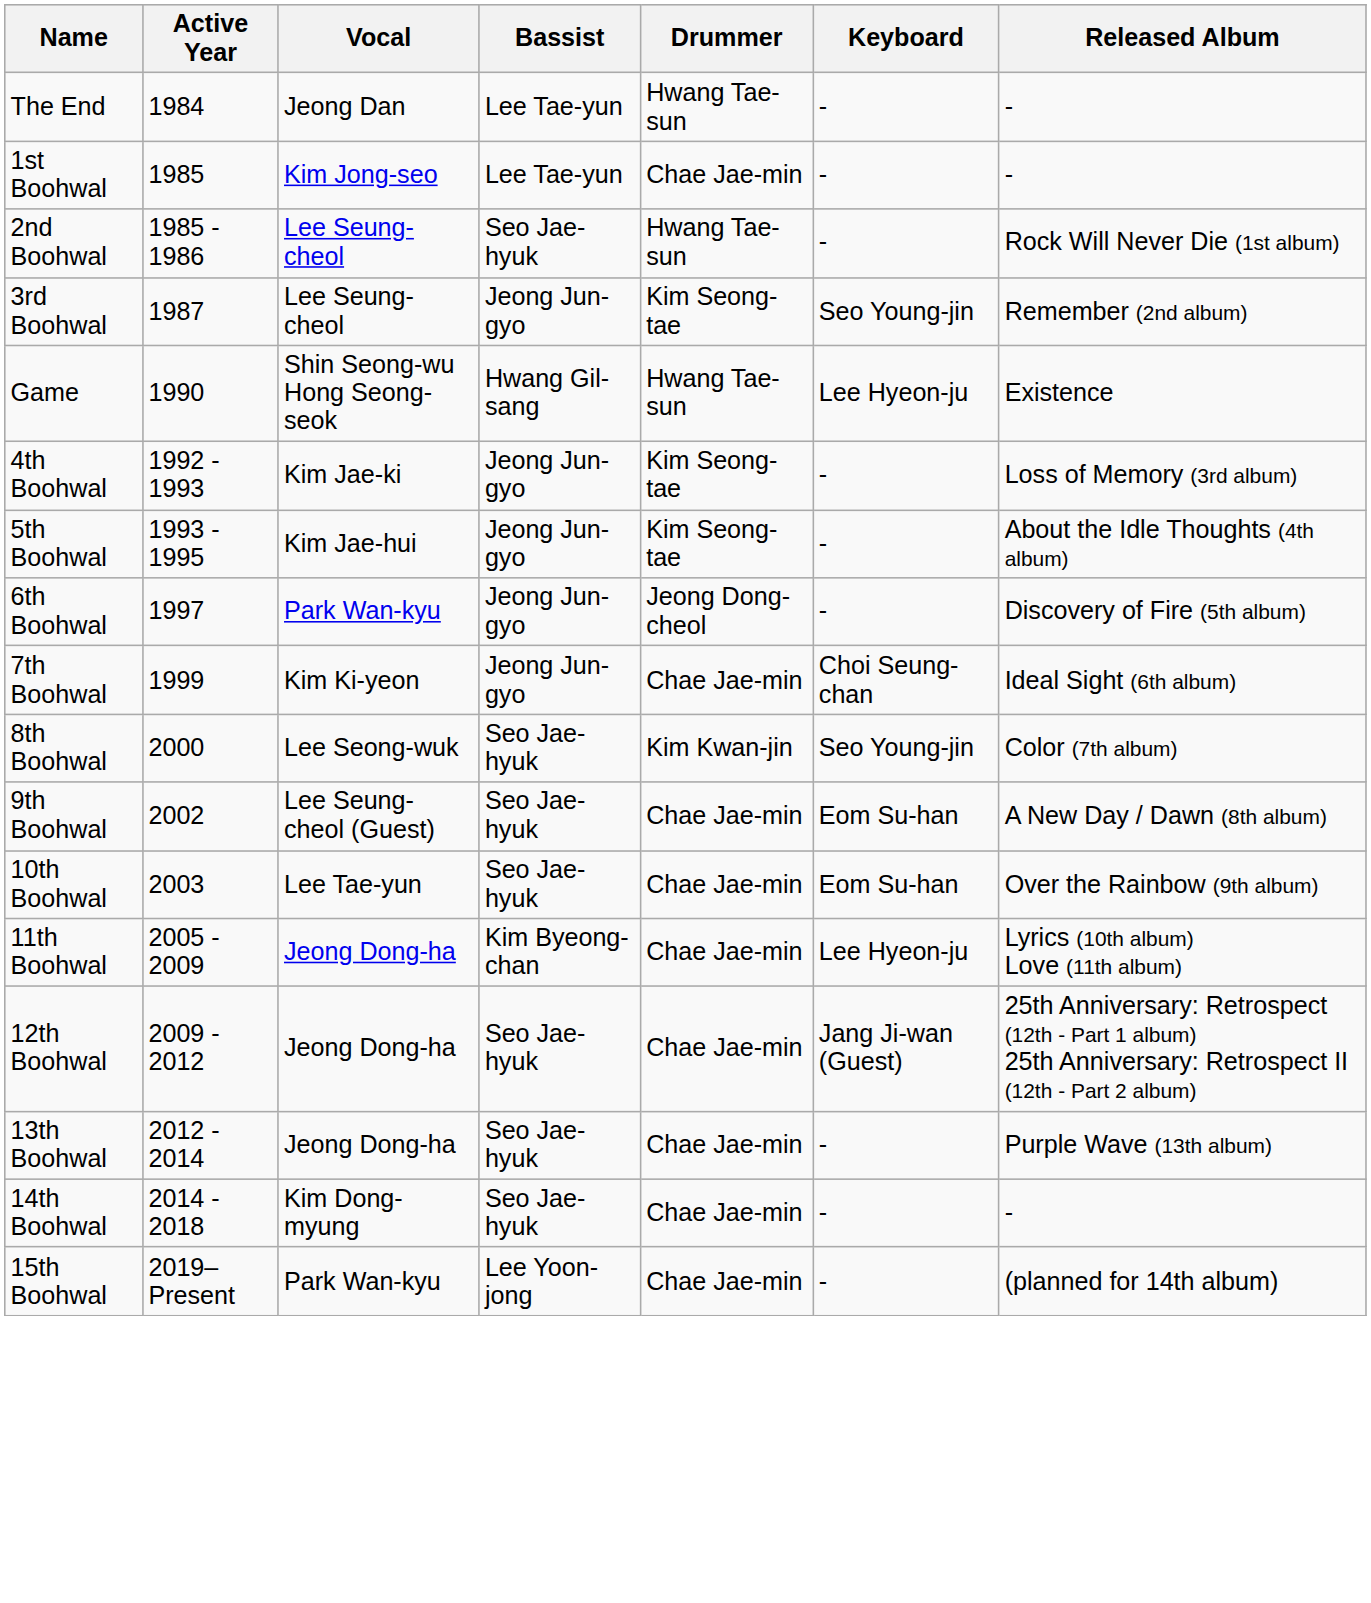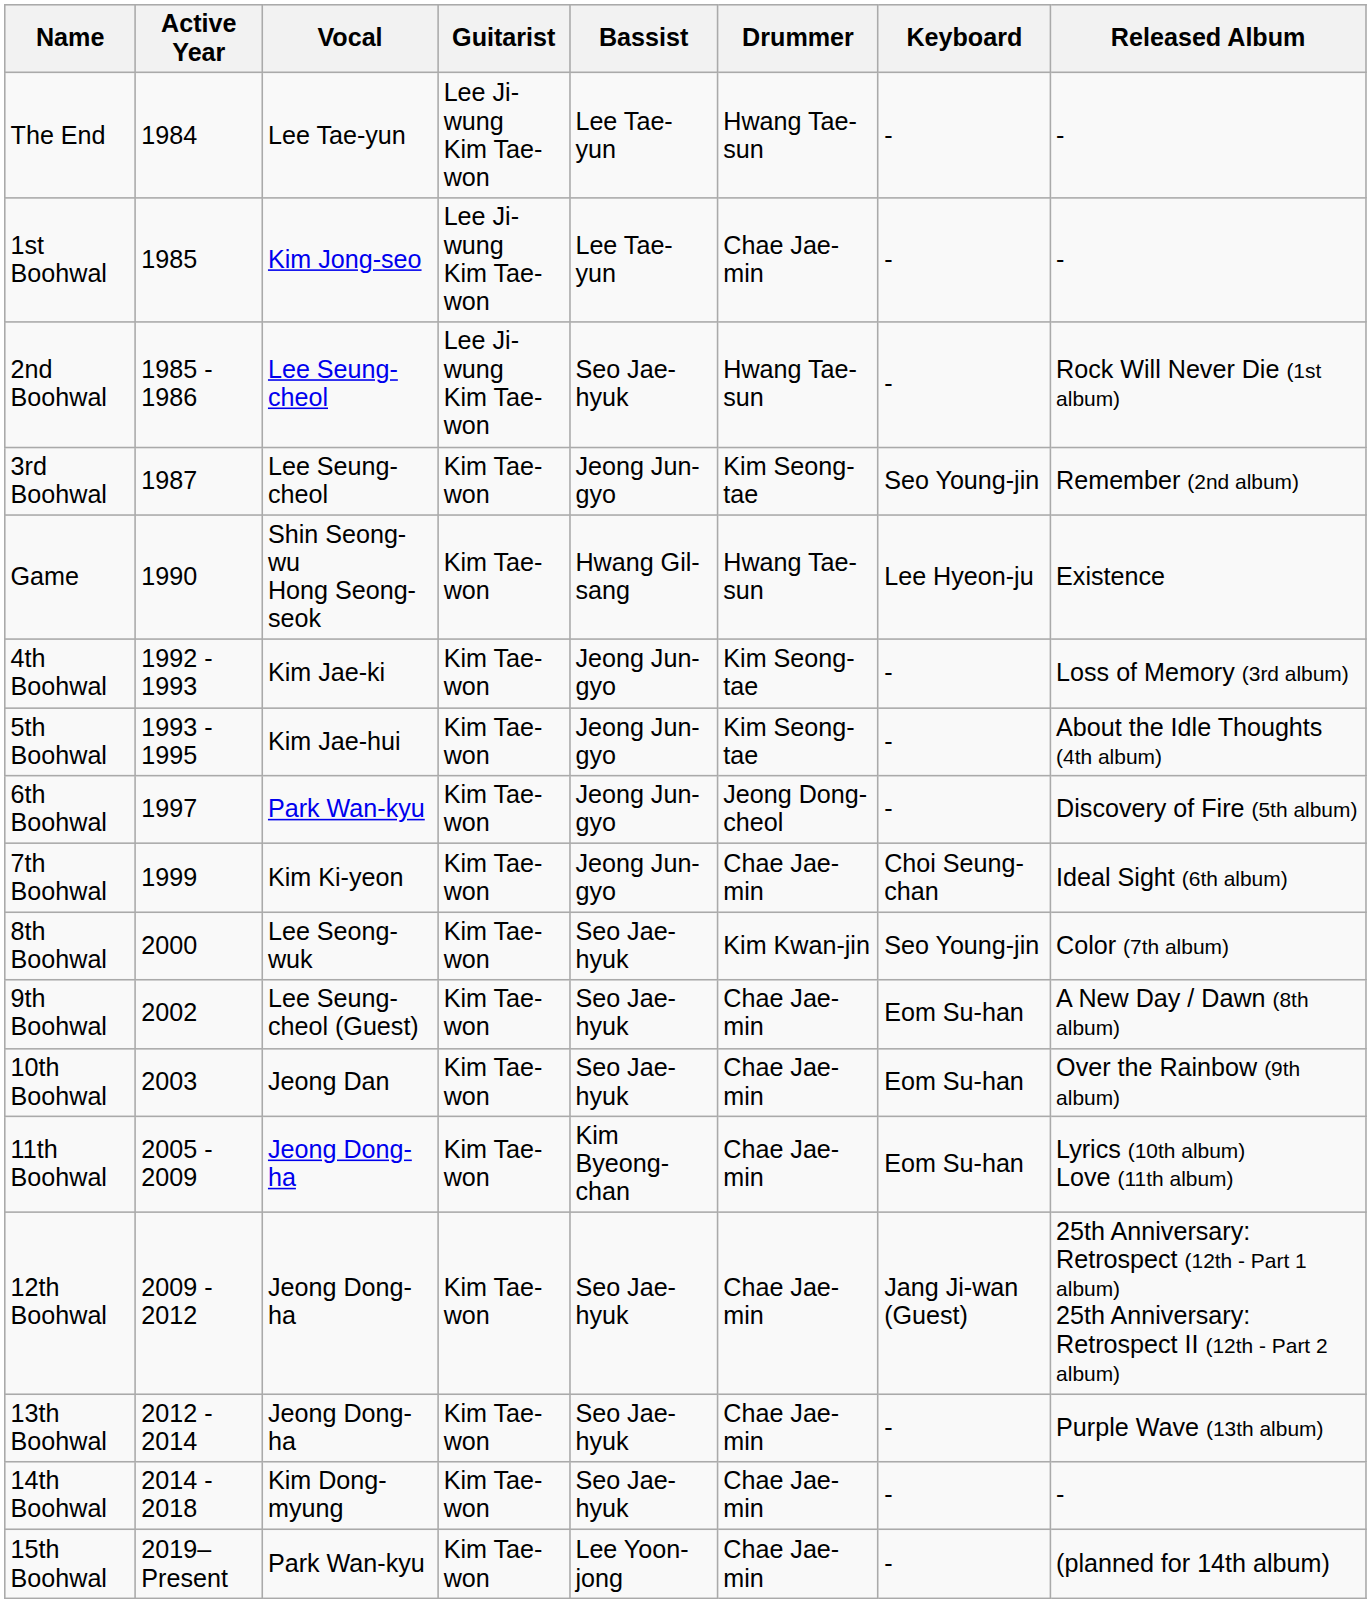 <table class="wikitable">
 <tr>
 <th>Name</th>
 <th>Active Year</th>
 <th>Vocal</th>
+<th>Guitarist</th>
 <th>Bassist</th>
 <th>Drummer</th>
 <th>Keyboard</th>
 <th>Released Album</th>
 </tr>
 <tr>
 <td>The End</td>
 <td>1984</td>
-<td>Jeong Dan</td>
+<td>Lee Tae-yun</td>
+<td>Lee Ji-wung<br>Kim Tae-won</td>
 <td>Lee Tae-yun</td>
 <td>Hwang Tae-sun</td>
 <td>-</td>
 <td>-</td>
 </tr>
 <tr>
 <td>1st Boohwal</td>
 <td>1985</td>
 <td><a href='#'>Kim Jong-seo</a></td>
+<td>Lee Ji-wung<br>Kim Tae-won</td>
 <td>Lee Tae-yun</td>
 <td>Chae Jae-min</td>
 <td>-</td>
 <td>-</td>
 </tr>
 <tr>
 <td>2nd Boohwal</td>
 <td>1985 - 1986</td>
 <td><a href='#'>Lee Seung-cheol</a></td>
+<td>Lee Ji-wung<br>Kim Tae-won</td>
 <td>Seo Jae-hyuk</td>
 <td>Hwang Tae-sun</td>
 <td>-</td>
 <td>Rock Will Never Die <small>(1st album)</small></td>
 </tr>
 <tr>
 <td>3rd Boohwal</td>
 <td>1987</td>
 <td>Lee Seung-cheol</td>
+<td>Kim Tae-won</td>
 <td>Jeong Jun-gyo</td>
 <td>Kim Seong-tae</td>
 <td>Seo Young-jin</td>
 <td>Remember <small>(2nd album)</small></td>
 </tr>
 <tr>
 <td>Game</td>
 <td>1990</td>
 <td>Shin Seong-wu<br>Hong Seong-seok</td>
+<td>Kim Tae-won</td>
 <td>Hwang Gil-sang</td>
 <td>Hwang Tae-sun</td>
 <td>Lee Hyeon-ju</td>
 <td>Existence</td>
 </tr>
 <tr>
 <td>4th Boohwal</td>
 <td>1992 - 1993</td>
 <td>Kim Jae-ki</td>
+<td>Kim Tae-won</td>
 <td>Jeong Jun-gyo</td>
 <td>Kim Seong-tae</td>
 <td>-</td>
 <td>Loss of Memory <small>(3rd album)</small></td>
 </tr>
 <tr>
 <td>5th Boohwal</td>
 <td>1993 - 1995</td>
 <td>Kim Jae-hui</td>
+<td>Kim Tae-won</td>
 <td>Jeong Jun-gyo</td>
 <td>Kim Seong-tae</td>
 <td>-</td>
 <td>About the Idle Thoughts <small>(4th album)</small></td>
 </tr>
 <tr>
 <td>6th Boohwal</td>
 <td>1997</td>
 <td><a href='#'>Park Wan-kyu</a></td>
+<td>Kim Tae-won</td>
 <td>Jeong Jun-gyo</td>
 <td>Jeong Dong-cheol</td>
 <td>-</td>
 <td>Discovery of Fire <small>(5th album)</small></td>
 </tr>
 <tr>
 <td>7th Boohwal</td>
 <td>1999</td>
 <td>Kim Ki-yeon</td>
+<td>Kim Tae-won</td>
 <td>Jeong Jun-gyo</td>
 <td>Chae Jae-min</td>
 <td>Choi Seung-chan</td>
 <td>Ideal Sight <small>(6th album)</small></td>
 </tr>
 <tr>
 <td>8th Boohwal</td>
 <td>2000</td>
 <td>Lee Seong-wuk</td>
+<td>Kim Tae-won</td>
 <td>Seo Jae-hyuk</td>
 <td>Kim Kwan-jin</td>
 <td>Seo Young-jin</td>
 <td>Color <small>(7th album)</small></td>
 </tr>
 <tr>
 <td>9th Boohwal</td>
 <td>2002</td>
 <td>Lee Seung-cheol (Guest)</td>
+<td>Kim Tae-won</td>
 <td>Seo Jae-hyuk</td>
 <td>Chae Jae-min</td>
 <td>Eom Su-han</td>
 <td>A New Day / Dawn <small>(8th album)</small></td>
 </tr>
 <tr>
 <td>10th Boohwal</td>
 <td>2003</td>
-<td>Lee Tae-yun</td>
+<td>Jeong Dan</td>
+<td>Kim Tae-won</td>
 <td>Seo Jae-hyuk</td>
 <td>Chae Jae-min</td>
 <td>Eom Su-han</td>
 <td>Over the Rainbow <small>(9th album)</small></td>
 </tr>
 <tr>
 <td>11th Boohwal</td>
 <td>2005 - 2009</td>
 <td><a href='#'>Jeong Dong-ha</a></td>
+<td>Kim Tae-won</td>
 <td>Kim Byeong-chan</td>
 <td>Chae Jae-min</td>
-<td>Lee Hyeon-ju</td>
+<td>Eom Su-han</td>
 <td>Lyrics <small>(10th album)</small><br>Love <small>(11th album)</small></td>
 </tr>
 <tr>
 <td>12th Boohwal</td>
 <td>2009 - 2012</td>
 <td>Jeong Dong-ha</td>
+<td>Kim Tae-won</td>
 <td>Seo Jae-hyuk</td>
 <td>Chae Jae-min</td>
 <td>Jang Ji-wan (Guest)</td>
 <td>25th Anniversary: Retrospect <small>(12th - Part 1 album)</small><br>25th Anniversary: Retrospect II <small>(12th - Part 2 album)</small></td>
 </tr>
 <tr>
 <td>13th Boohwal</td>
 <td>2012 - 2014</td>
 <td>Jeong Dong-ha</td>
+<td>Kim Tae-won</td>
 <td>Seo Jae-hyuk</td>
 <td>Chae Jae-min</td>
 <td>-</td>
 <td>Purple Wave <small>(13th album)</small></td>
 </tr>
 <tr>
 <td>14th Boohwal</td>
 <td>2014 - 2018</td>
 <td>Kim Dong-myung</td>
+<td>Kim Tae-won</td>
 <td>Seo Jae-hyuk</td>
 <td>Chae Jae-min</td>
 <td>-</td>
 <td>-</td>
 </tr>
 <tr>
 <td>15th Boohwal</td>
 <td>2019–Present</td>
 <td>Park Wan-kyu</td>
+<td>Kim Tae-won</td>
 <td>Lee Yoon-jong</td>
 <td>Chae Jae-min</td>
 <td>-</td>
 <td>(planned for 14th album)</td>
 </tr>
 </table>
